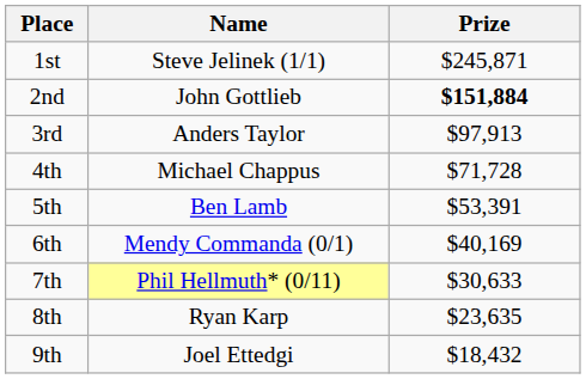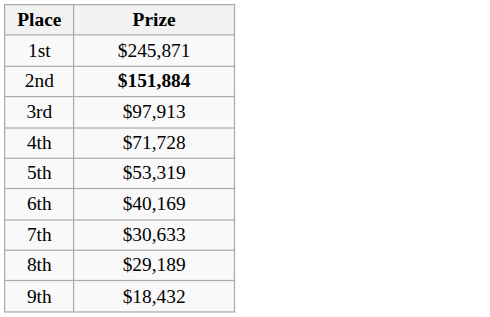 <table class="wikitable">
 <tr>
 <th width="50">Place</th>
-<th width="200">Name</th>
 <th width="125">Prize</th>
 </tr>
 <tr>
 <td align = "center">1st</td>
-<td align = "center">Steve Jelinek (1/1)</td>
 <td align = "center">$245,871</td>
 </tr>
 <tr>
 <td align = "center">2nd</td>
-<td align = "center">John Gottlieb</td>
 <td align = "center"><strong>$151,884</strong></td>
 </tr>
 <tr>
 <td align = "center">3rd</td>
-<td align = "center">Anders Taylor</td>
 <td align = "center">$97,913</td>
 </tr>
 <tr>
 <td align = "center">4th</td>
-<td align = "center">Michael Chappus</td>
 <td align = "center">$71,728</td>
 </tr>
 <tr>
 <td align = "center">5th</td>
-<td align = "center"><a href='#'>Ben Lamb</a></td>
-<td align = "center">$53,391</td>
+<td align = "center">$53,319</td>
 </tr>
 <tr>
 <td align = "center">6th</td>
-<td align = "center"><a href='#'>Mendy Commanda</a> (0/1)</td>
 <td align = "center">$40,169</td>
 </tr>
 <tr>
 <td align = "center">7th</td>
-<td align = "center" bgcolor="#FFFF99"><a href='#'>Phil Hellmuth</a>* (0/11)</td>
 <td align = "center">$30,633</td>
 </tr>
 <tr>
 <td align = "center">8th</td>
-<td align = "center">Ryan Karp</td>
-<td align = "center">$23,635</td>
+<td align = "center">$29,189</td>
 </tr>
 <tr>
 <td align = "center">9th</td>
-<td align = "center">Joel Ettedgi</td>
 <td align = "center">$18,432</td>
 </tr>
 </table>
